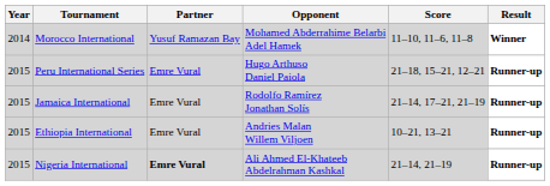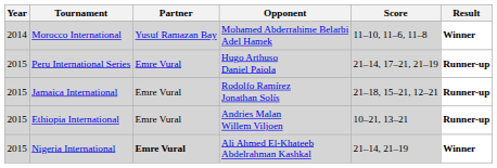 <table class="sortable wikitable" style="font-size: 90%;">
 <tr>
 <th>Year</th>
 <th>Tournament</th>
 <th>Partner</th>
 <th>Opponent</th>
 <th>Score</th>
 <th>Result</th>
 </tr>
 <tr style="background:#D5D5D5">
 <td align="center">2014</td>
 <td align="left"><a href='#'>Morocco International</a></td>
 <td align="left"> <a href='#'>Yusuf Ramazan Bay</a></td>
 <td align="left"> <a href='#'>Mohamed Abderrahime Belarbi</a><br> <a href='#'>Adel Hamek</a></td>
 <td align="left">11–10, 11–6, 11–8</td>
 <td style="text-align:left; background:white"> <strong>Winner</strong></td>
 </tr>
 <tr style="background:#D5D5D5">
 <td align="center">2015</td>
 <td align="left"><a href='#'>Peru International Series</a></td>
 <td align="left"> <a href='#'>Emre Vural</a></td>
 <td align="left"> <a href='#'>Hugo Arthuso</a><br> <a href='#'>Daniel Paiola</a></td>
-<td align="left">21–18, 15–21, 12–21</td>
+<td align="left">21–14, 17–21, 21–19</td>
 <td style="text-align:left; background:white"> <strong>Runner-up</strong></td>
 </tr>
 <tr style="background:#D5D5D5">
 <td align="center">2015</td>
 <td align="left"><a href='#'>Jamaica International</a></td>
 <td align="left"> Emre Vural</td>
 <td align="left"> <a href='#'>Rodolfo Ramírez</a><br> <a href='#'>Jonathan Solís</a></td>
-<td align="left">21–14, 17–21, 21–19</td>
+<td align="left">21–18, 15–21, 12–21</td>
 <td style="text-align:left; background:white"> <strong>Runner-up</strong></td>
 </tr>
 <tr style="background:#D5D5D5">
 <td align="center">2015</td>
 <td align="left"><a href='#'>Ethiopia International</a></td>
 <td align="left"> Emre Vural</td>
 <td align="left"> <a href='#'>Andries Malan</a><br> <a href='#'>Willem Viljoen</a></td>
 <td align="left">10–21, 13–21</td>
 <td style="text-align:left; background:white"> <strong>Runner-up</strong></td>
 </tr>
 <tr style="background:#D5D5D5">
 <td align="center">2015</td>
 <td align="left"><a href='#'>Nigeria International</a></td>
 <td align="left"><strong> Emre Vural</strong></td>
 <td align="left"> <a href='#'>Ali Ahmed El-Khateeb</a><br> <a href='#'>Abdelrahman Kashkal</a></td>
 <td align="left">21–14, 21–19</td>
-<td style="text-align:left; background:white"> <strong>Runner-up</strong></td>
+<td style="text-align:left; background:white"> <strong>Winner</strong></td>
 </tr>
 </table>
